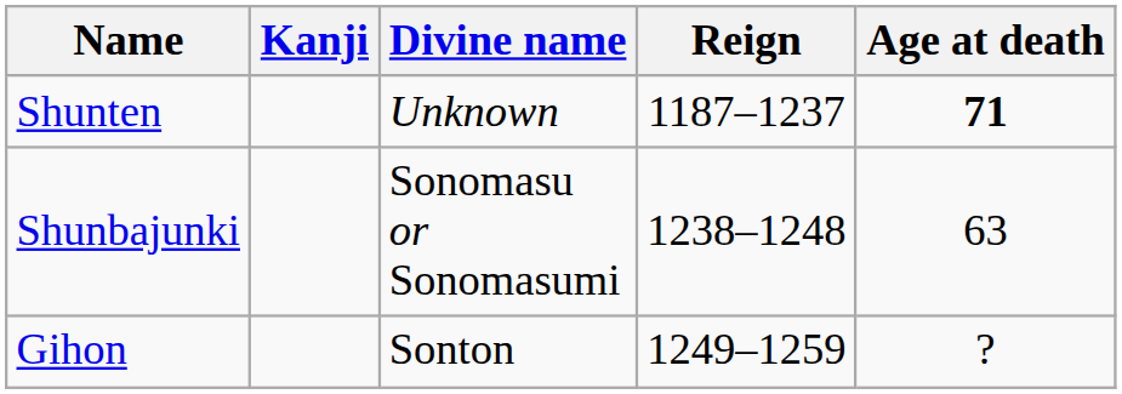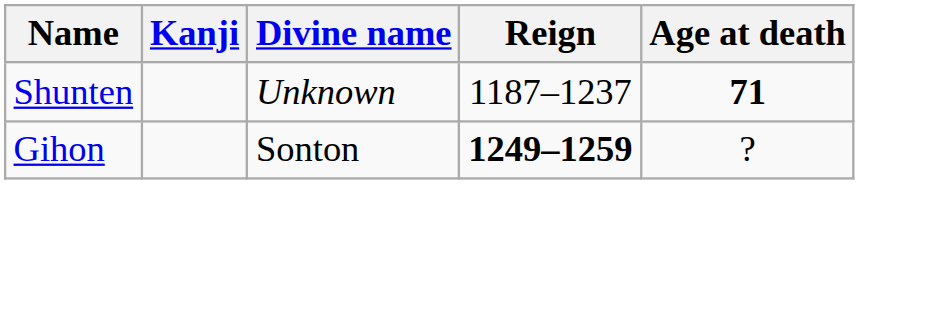 <table class=wikitable>
 <tr>
 <th>Name</th>
 <th><a href='#'>Kanji</a></th>
 <th><a href='#'>Divine name</a></th>
 <th>Reign</th>
 <th>Age at death</th>
 </tr>
 <tr>
 <td><a href='#'>Shunten</a></td>
 <td></td>
 <td><em>Unknown</em></td>
 <td align="center">1187–1237</td>
 <td align="center"><strong>71</strong></td>
 </tr>
 <tr>
-<td><a href='#'>Shunbajunki</a></td>
-<td></td>
-<td>Sonomasu <br><em>or</em><br>Sonomasumi </td>
-<td align="center">1238–1248</td>
-<td align="center">63</td>
-</tr>
-<tr>
 <td><a href='#'>Gihon</a></td>
 <td></td>
 <td>Sonton<br></td>
-<td align="center">1249–1259</td>
+<td align="center"><strong>1249–1259</strong></td>
 <td align="center">?</td>
 </tr>
 </table>
